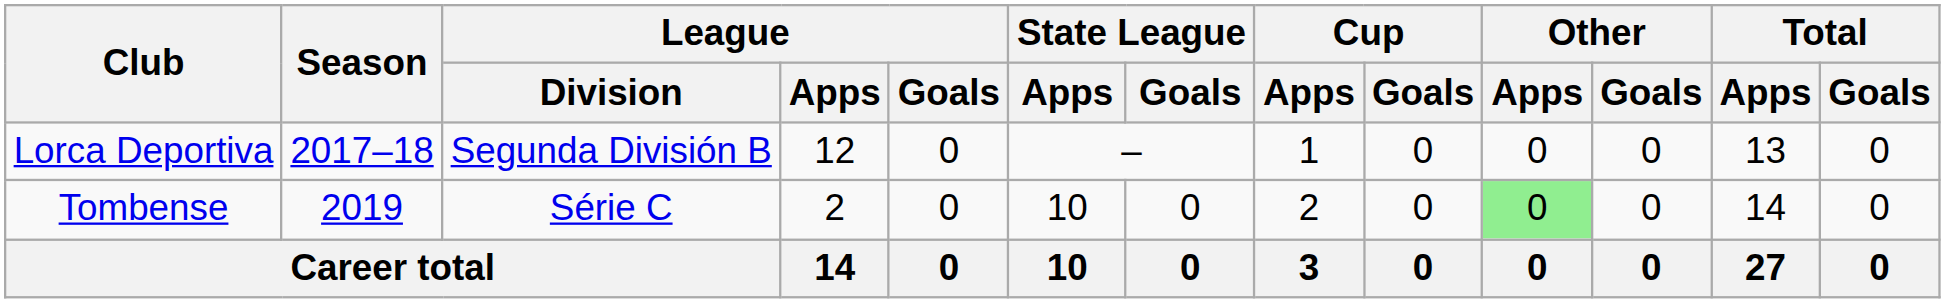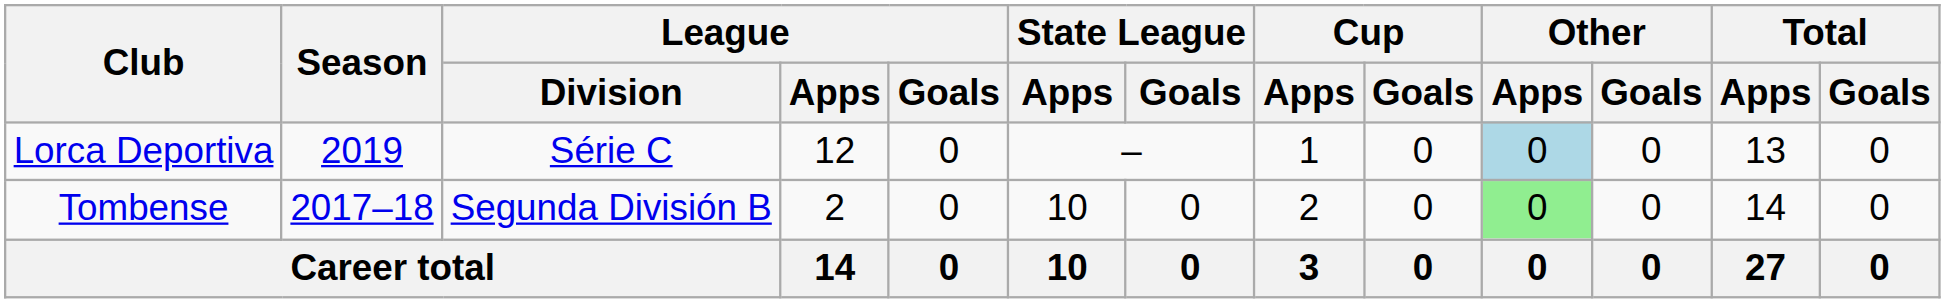 <table class="wikitable" style="text-align: center">
 <tr>
 <th rowspan="2">Club</th>
 <th rowspan="2">Season</th>
 <th colspan="3">League</th>
 <th colspan="2">State League</th>
 <th colspan="2">Cup</th>
 <th colspan="2">Other</th>
 <th colspan="2">Total</th>
 </tr>
 <tr>
 <th>Division</th>
 <th>Apps</th>
 <th>Goals</th>
 <th>Apps</th>
 <th>Goals</th>
 <th>Apps</th>
 <th>Goals</th>
 <th>Apps</th>
 <th>Goals</th>
 <th>Apps</th>
 <th>Goals</th>
 </tr>
 <tr>
 <td><a href='#'>Lorca Deportiva</a></td>
-<td><a href='#'>2017–18</a></td>
-<td><a href='#'>Segunda División B</a></td>
+<td><a href='#'>2019</a></td>
+<td><a href='#'>Série C</a></td>
 <td>12</td>
 <td>0</td>
 <td colspan="2">–</td>
 <td>1</td>
 <td>0</td>
-<td>0</td>
+<td style="background: lightblue;">0</td>
 <td>0</td>
 <td>13</td>
 <td>0</td>
 </tr>
 <tr>
 <td><a href='#'>Tombense</a></td>
-<td><a href='#'>2019</a></td>
-<td><a href='#'>Série C</a></td>
+<td><a href='#'>2017–18</a></td>
+<td><a href='#'>Segunda División B</a></td>
 <td>2</td>
 <td>0</td>
 <td>10</td>
 <td>0</td>
 <td>2</td>
 <td>0</td>
 <td style="background: lightgreen;">0</td>
 <td>0</td>
 <td>14</td>
 <td>0</td>
 </tr>
 <tr>
 <th colspan="3"><strong>Career total</strong></th>
 <th>14</th>
 <th>0</th>
 <th>10</th>
 <th>0</th>
 <th>3</th>
 <th>0</th>
 <th>0</th>
 <th>0</th>
 <th>27</th>
 <th>0</th>
 </tr>
 </table>
